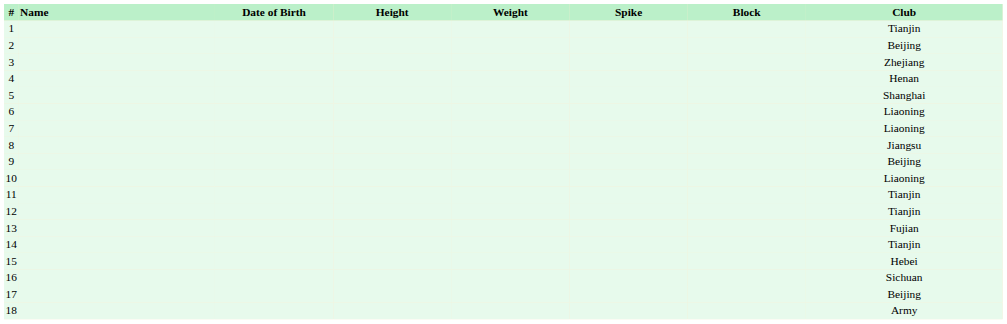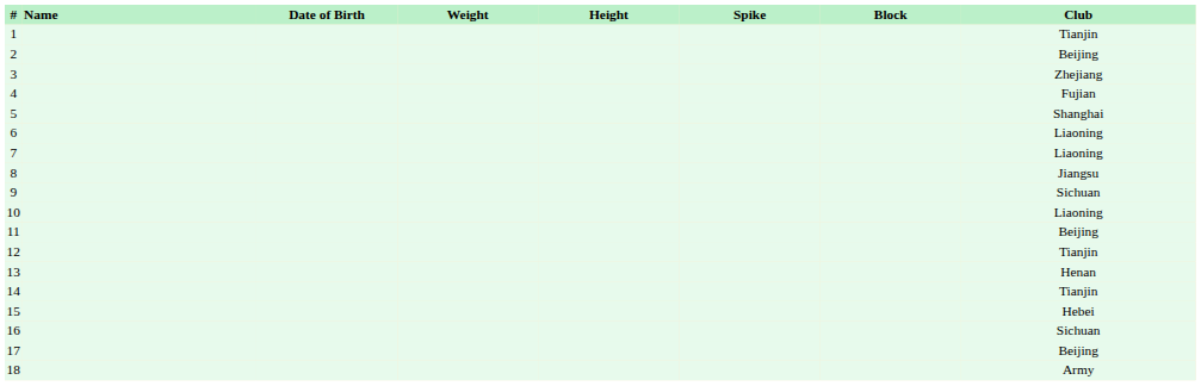 <table border=0 cellpadding=2 cellspacing=0  |- bgcolor=#FFECCE style="text-align:center; font-size:90%; width:100%">
 <tr bgcolor=#BBF0C9>
 <th>#</th>
 <th align=left width=20%>Name</th>
 <th width=12%>Date of Birth</th>
+<th width=12%>Weight</th>
 <th width=12%>Height</th>
-<th width=12%>Weight</th>
 <th width=12%>Spike</th>
 <th width=12%>Block</th>
 <th width=20%>Club</th>
 </tr>
 <tr bgcolor=#E7FAEC>
 <td>1</td>
 <td align=left></td>
 <td align=right></td>
 <td></td>
 <td></td>
 <td></td>
 <td></td>
 <td>Tianjin</td>
 </tr>
 <tr bgcolor=#E7FAEC>
 <td>2</td>
 <td align=left></td>
 <td align=right></td>
 <td></td>
 <td></td>
 <td></td>
 <td></td>
 <td>Beijing</td>
 </tr>
 <tr bgcolor=#E7FAEC>
 <td>3</td>
 <td align=left></td>
 <td align=right></td>
 <td></td>
 <td></td>
 <td></td>
 <td></td>
 <td>Zhejiang</td>
 </tr>
 <tr bgcolor=#E7FAEC>
 <td>4</td>
 <td align=left></td>
 <td align=right></td>
 <td></td>
 <td></td>
 <td></td>
 <td></td>
-<td>Henan</td>
+<td>Fujian</td>
 </tr>
 <tr bgcolor=#E7FAEC>
 <td>5</td>
 <td align=left></td>
 <td align=right></td>
 <td></td>
 <td></td>
 <td></td>
 <td></td>
 <td>Shanghai</td>
 </tr>
 <tr bgcolor=#E7FAEC>
 <td>6</td>
 <td align=left></td>
 <td align=right></td>
 <td></td>
 <td></td>
 <td></td>
 <td></td>
 <td>Liaoning</td>
 </tr>
 <tr bgcolor=#E7FAEC>
 <td>7</td>
 <td align=left></td>
 <td align=right></td>
 <td></td>
 <td></td>
 <td></td>
 <td></td>
 <td>Liaoning</td>
 </tr>
 <tr bgcolor=#E7FAEC>
 <td>8</td>
 <td align=left></td>
 <td align=right></td>
 <td></td>
 <td></td>
 <td></td>
 <td></td>
 <td>Jiangsu</td>
 </tr>
 <tr bgcolor=#E7FAEC>
 <td>9</td>
 <td align=left></td>
 <td align=right></td>
 <td></td>
 <td></td>
 <td></td>
 <td></td>
-<td>Beijing</td>
+<td>Sichuan</td>
 </tr>
 <tr bgcolor=#E7FAEC>
 <td>10</td>
 <td align=left></td>
 <td align=right></td>
 <td></td>
 <td></td>
 <td></td>
 <td></td>
 <td>Liaoning</td>
 </tr>
 <tr bgcolor=#E7FAEC>
 <td>11</td>
 <td align=left></td>
 <td align=right></td>
 <td></td>
 <td></td>
 <td></td>
 <td></td>
-<td>Tianjin</td>
+<td>Beijing</td>
 </tr>
 <tr bgcolor=#E7FAEC>
 <td>12</td>
 <td align=left></td>
 <td align=right></td>
 <td></td>
 <td></td>
 <td></td>
 <td></td>
 <td>Tianjin</td>
 </tr>
 <tr bgcolor=#E7FAEC>
 <td>13</td>
 <td align=left></td>
 <td align=right></td>
 <td></td>
 <td></td>
 <td></td>
 <td></td>
-<td>Fujian</td>
+<td>Henan</td>
 </tr>
 <tr bgcolor=#E7FAEC>
 <td>14</td>
 <td align=left></td>
 <td align=right></td>
 <td></td>
 <td></td>
 <td></td>
 <td></td>
 <td>Tianjin</td>
 </tr>
 <tr bgcolor=#E7FAEC>
 <td>15</td>
 <td align=left></td>
 <td align=right></td>
 <td></td>
 <td></td>
 <td></td>
 <td></td>
 <td>Hebei</td>
 </tr>
 <tr bgcolor=#E7FAEC>
 <td>16</td>
 <td align=left></td>
 <td align=right></td>
 <td></td>
 <td></td>
 <td></td>
 <td></td>
 <td>Sichuan</td>
 </tr>
 <tr bgcolor=#E7FAEC>
 <td>17</td>
 <td align=left></td>
 <td align=right></td>
 <td></td>
 <td></td>
 <td></td>
 <td></td>
 <td>Beijing</td>
 </tr>
 <tr bgcolor=#E7FAEC>
 <td>18</td>
 <td align=left></td>
 <td align=right></td>
 <td></td>
 <td></td>
 <td></td>
 <td></td>
 <td>Army</td>
 </tr>
 </table>
